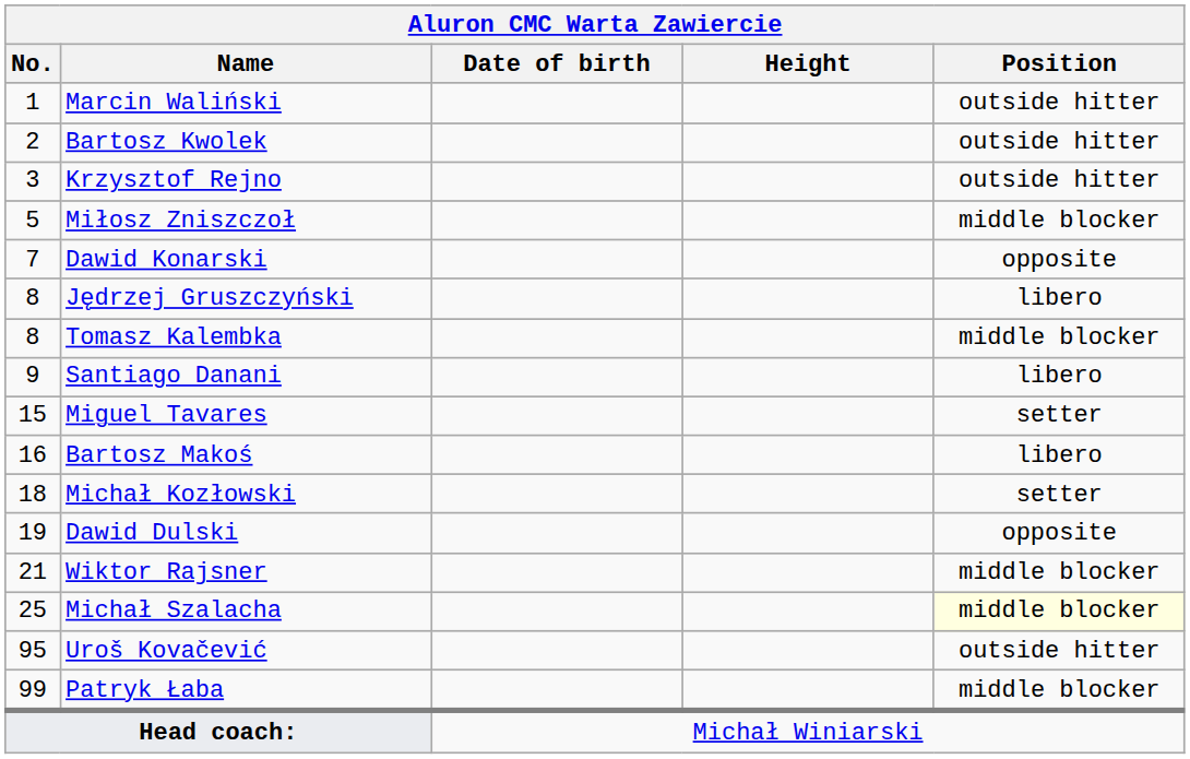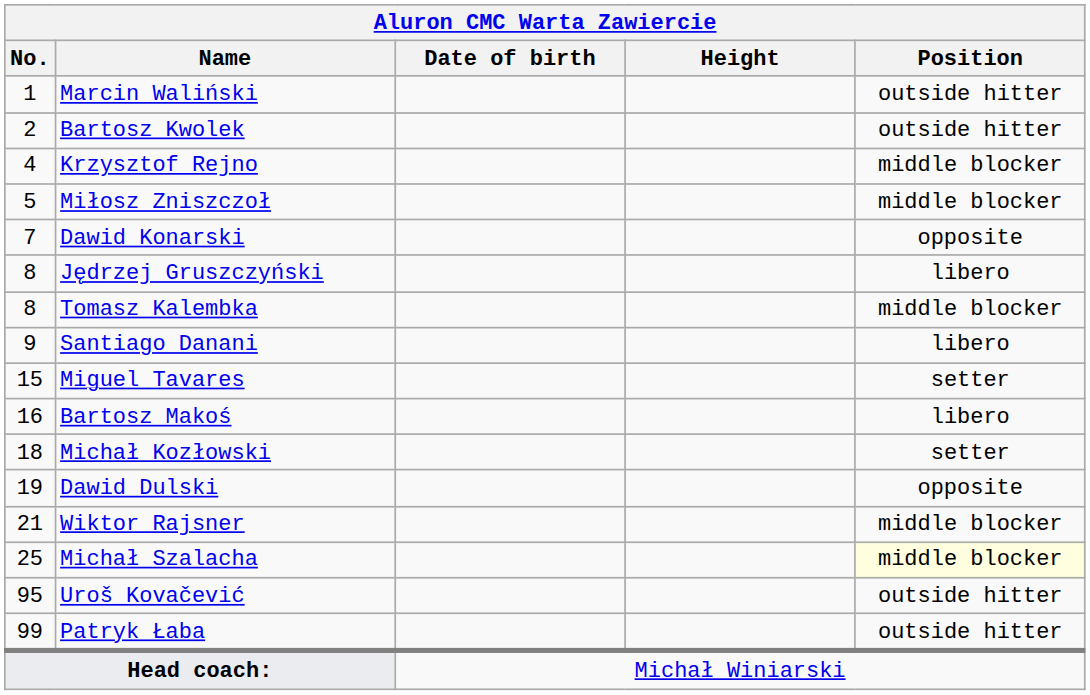 <table class="wikitable collapsible collapsed" style="font-size:100%; text-align:center">
 <tr>
 <th colspan=5 style="width:30em"><a href='#'>Aluron CMC Warta Zawiercie</a></th>
 </tr>
 <tr>
 <th>No.</th>
 <th style="width:15em">Name</th>
 <th style="width:10em">Date of birth</th>
 <th style="width:10em">Height</th>
 <th style="width:10em">Position</th>
 </tr>
 <tr>
 <td>1</td>
 <td align=left> <a href='#'>Marcin Waliński</a></td>
 <td align=right></td>
 <td></td>
 <td>outside hitter</td>
 </tr>
 <tr>
 <td>2</td>
 <td align=left> <a href='#'>Bartosz Kwolek</a></td>
 <td align=right></td>
 <td></td>
 <td>outside hitter</td>
 </tr>
 <tr>
-<td>3</td>
+<td>4</td>
 <td align=left> <a href='#'>Krzysztof Rejno</a></td>
 <td align=right></td>
 <td></td>
-<td>outside hitter</td>
+<td>middle blocker</td>
 </tr>
 <tr>
 <td>5</td>
 <td align=left> <a href='#'>Miłosz Zniszczoł</a></td>
 <td align=right></td>
 <td></td>
 <td>middle blocker</td>
 </tr>
 <tr>
 <td>7</td>
 <td align=left> <a href='#'>Dawid Konarski</a></td>
 <td align=right></td>
 <td></td>
 <td>opposite</td>
 </tr>
 <tr>
 <td>8</td>
 <td align=left> <a href='#'>Jędrzej Gruszczyński</a></td>
 <td align=right></td>
 <td></td>
 <td>libero</td>
 </tr>
 <tr>
 <td>8</td>
 <td align=left> <a href='#'>Tomasz Kalembka</a></td>
 <td align=right></td>
 <td></td>
 <td>middle blocker</td>
 </tr>
 <tr>
 <td>9</td>
 <td align=left> <a href='#'>Santiago Danani</a></td>
 <td align=right></td>
 <td></td>
 <td>libero</td>
 </tr>
 <tr>
 <td>15</td>
 <td align=left> <a href='#'>Miguel Tavares</a></td>
 <td align=right></td>
 <td></td>
 <td>setter</td>
 </tr>
 <tr>
 <td>16</td>
 <td align=left> <a href='#'>Bartosz Makoś</a></td>
 <td align=right></td>
 <td></td>
 <td>libero</td>
 </tr>
 <tr>
 <td>18</td>
 <td align=left> <a href='#'>Michał Kozłowski</a></td>
 <td align=right></td>
 <td></td>
 <td>setter</td>
 </tr>
 <tr>
 <td>19</td>
 <td align=left> <a href='#'>Dawid Dulski</a></td>
 <td align=right></td>
 <td></td>
 <td>opposite</td>
 </tr>
 <tr>
 <td>21</td>
 <td align=left> <a href='#'>Wiktor Rajsner</a></td>
 <td align=right></td>
 <td></td>
 <td>middle blocker</td>
 </tr>
 <tr>
 <td>25</td>
 <td align=left> <a href='#'>Michał Szalacha</a></td>
 <td align=right></td>
 <td></td>
 <td style="background: lightyellow;">middle blocker</td>
 </tr>
 <tr>
 <td>95</td>
 <td align=left> <a href='#'>Uroš Kovačević</a></td>
 <td align=right></td>
 <td></td>
 <td>outside hitter</td>
 </tr>
 <tr>
 <td>99</td>
 <td align=left> <a href='#'>Patryk Łaba</a></td>
 <td align=right></td>
 <td></td>
-<td>middle blocker</td>
+<td>outside hitter</td>
 </tr>
 <tr style="border-top: 3px solid grey">
 <td colspan=2 style="background:#EAECF0"><strong>Head coach:</strong></td>
 <td colspan=3> <a href='#'>Michał Winiarski</a></td>
 </tr>
 </table>
